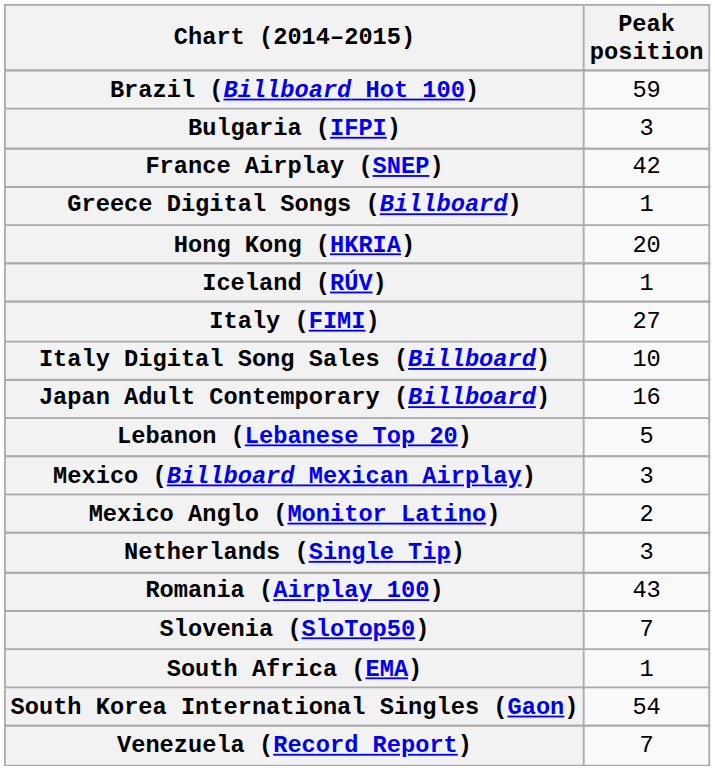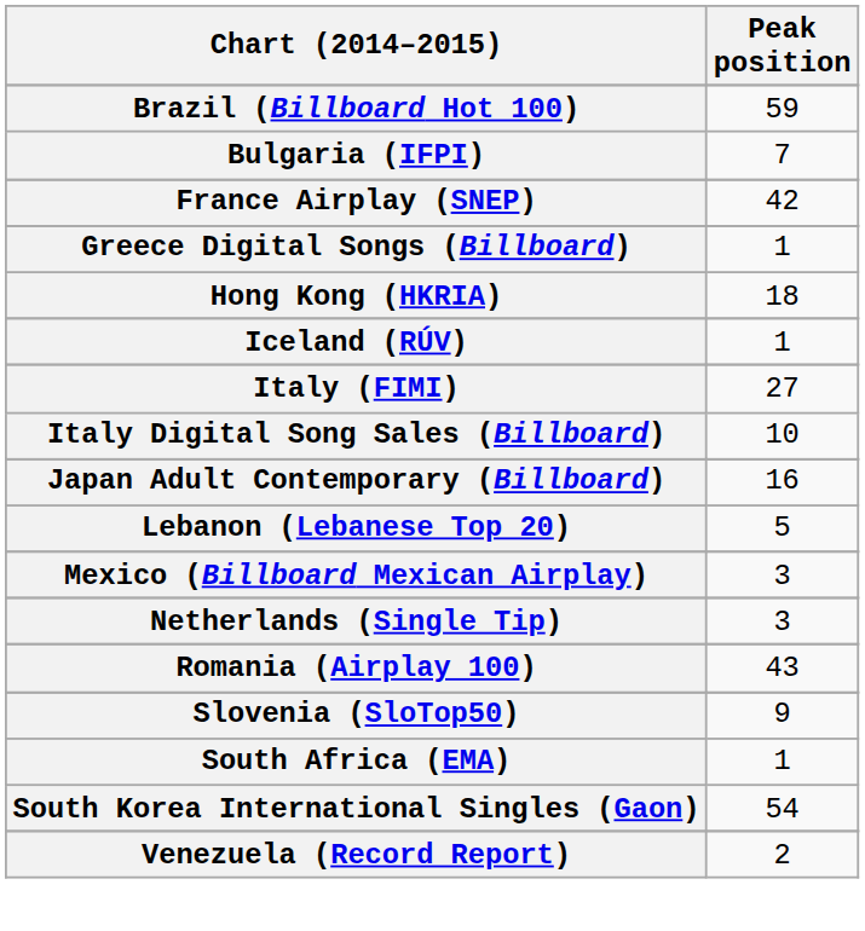 <table class="wikitable sortable plainrowheaders" style="text-align:center;">
 <tr>
 <th scope="col">Chart (2014–2015)</th>
 <th scope="col">Peak<br>position</th>
 </tr>
 <tr>
 </tr>
 <tr>
 </tr>
 <tr>
 </tr>
 <tr>
 </tr>
 <tr>
 <th scope="row">Brazil (<a href='#'><em>Billboard</em> Hot 100</a>)</th>
 <td>59</td>
 </tr>
 <tr>
 <th scope="row">Bulgaria (<a href='#'>IFPI</a>)</th>
-<td>3</td>
+<td>7</td>
 </tr>
 <tr>
 </tr>
 <tr>
 </tr>
 <tr>
 </tr>
 <tr>
 </tr>
 <tr>
 </tr>
 <tr>
 </tr>
 <tr>
 </tr>
 <tr>
 </tr>
 <tr>
 </tr>
 <tr>
 </tr>
 <tr>
 <th scope="row">France Airplay (<a href='#'>SNEP</a>)</th>
 <td style="text-align:center;">42</td>
 </tr>
 <tr>
 </tr>
 <tr>
 <th scope="row">Greece Digital Songs (<em><a href='#'>Billboard</a></em>)</th>
 <td>1</td>
 </tr>
 <tr>
 <th scope="row">Hong Kong (<a href='#'>HKRIA</a>)</th>
-<td>20</td>
+<td>18</td>
 </tr>
 <tr>
 </tr>
 <tr>
 <th scope="row">Iceland (<a href='#'>RÚV</a>)</th>
 <td>1</td>
 </tr>
 <tr>
 </tr>
 <tr>
 </tr>
 <tr>
 <th scope="row">Italy (<a href='#'>FIMI</a>)</th>
 <td>27</td>
 </tr>
 <tr>
 <th scope="row">Italy Digital Song Sales (<em><a href='#'>Billboard</a></em>)</th>
 <td>10</td>
 </tr>
 <tr>
 </tr>
 <tr>
 <th scope="row">Japan Adult Contemporary (<em><a href='#'>Billboard</a></em>)</th>
 <td>16</td>
 </tr>
 <tr>
 <th scope="row">Lebanon (<a href='#'>Lebanese Top 20</a>)</th>
 <td>5</td>
 </tr>
 <tr>
 </tr>
 <tr>
 <th scope="row">Mexico (<a href='#'><em>Billboard</em> Mexican Airplay</a>)</th>
 <td>3</td>
 </tr>
 <tr>
-<th scope="row">Mexico Anglo (<a href='#'>Monitor Latino</a>)</th>
-<td>2</td>
-</tr>
-<tr>
 </tr>
 <tr>
 <th scope="row">Netherlands (<a href='#'>Single Tip</a>)</th>
 <td>3</td>
 </tr>
 <tr>
 </tr>
 <tr>
 </tr>
 <tr>
 </tr>
 <tr>
 <th scope="row">Romania (<a href='#'>Airplay 100</a>)</th>
 <td>43</td>
 </tr>
 <tr>
 </tr>
 <tr>
 </tr>
 <tr>
 <th scope="row">Slovenia (<a href='#'>SloTop50</a>)</th>
-<td>7</td>
+<td>9</td>
 </tr>
 <tr>
 <th scope="row">South Africa (<a href='#'>EMA</a>)</th>
 <td>1</td>
 </tr>
 <tr>
 <th scope="row">South Korea International Singles (<a href='#'>Gaon</a>)</th>
 <td>54</td>
 </tr>
 <tr>
 </tr>
 <tr>
 </tr>
 <tr>
 </tr>
 <tr>
 </tr>
 <tr>
 </tr>
 <tr>
 </tr>
 <tr>
 </tr>
 <tr>
 </tr>
 <tr>
 </tr>
 <tr>
 </tr>
 <tr>
 </tr>
 <tr>
 <th scope=row>Venezuela (<a href='#'>Record Report</a>)</th>
-<td>7</td>
+<td>2</td>
 </tr>
 </table>
